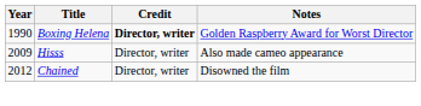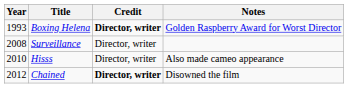 <table class="wikitable">
 <tr>
 <th>Year</th>
 <th>Title</th>
 <th>Credit</th>
 <th>Notes</th>
 </tr>
 <tr>
-<td>1990</td>
+<td>1993</td>
 <td><em><a href='#'>Boxing Helena</a></em></td>
 <td><strong>Director, writer</strong></td>
 <td><a href='#'>Golden Raspberry Award for Worst Director</a></td>
 </tr>
 <tr>
-<td>2009</td>
+<td>2008</td>
+<td><em><a href='#'>Surveillance</a></em></td>
+<td>Director, writer</td>
+<td></td>
+</tr>
+<tr>
+<td>2010</td>
 <td><em><a href='#'>Hisss</a></em></td>
 <td>Director, writer</td>
 <td>Also made cameo appearance</td>
 </tr>
 <tr>
 <td>2012</td>
 <td><em><a href='#'>Chained</a></em></td>
-<td>Director, writer</td>
+<td><strong>Director, writer</strong></td>
 <td>Disowned the film</td>
 </tr>
 </table>
